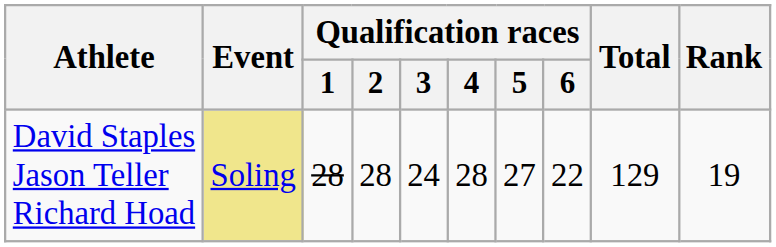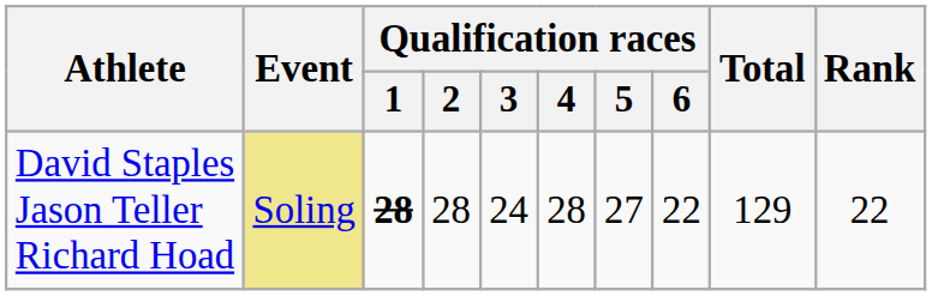 <table class="wikitable" style="font-size:90%">
 <tr>
 <th rowspan="2">Athlete</th>
 <th rowspan="2">Event</th>
 <th colspan="6">Qualification races</th>
 <th rowspan="2">Total</th>
 <th rowspan="2">Rank</th>
 </tr>
 <tr style="vertical-align:bottom; font-size:95%">
 <th>1</th>
 <th>2</th>
 <th>3</th>
 <th>4</th>
 <th>5</th>
 <th>6</th>
 </tr>
 <tr align=center>
 <td align=left><a href='#'>David Staples</a><br><a href='#'>Jason Teller</a><br><a href='#'>Richard Hoad</a></td>
 <td align=left style="background: khaki;"><a href='#'>Soling</a></td>
-<td><s>28</s></td>
+<td><strong><s>28</s></strong></td>
 <td>28</td>
 <td>24</td>
 <td>28</td>
 <td>27</td>
 <td>22</td>
 <td>129</td>
-<td>19</td>
+<td>22</td>
 </tr>
 </table>
